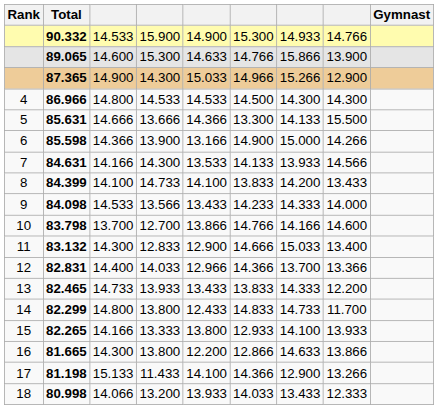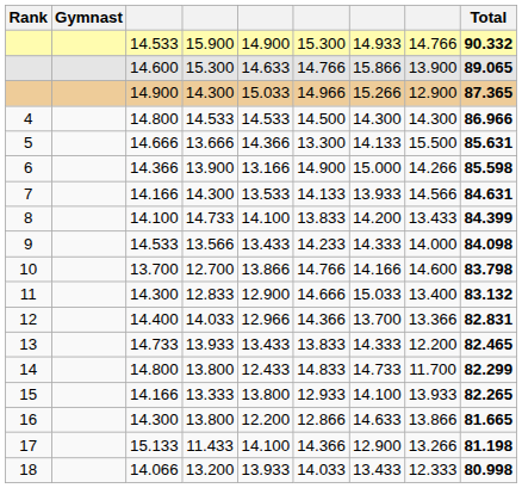 <table class="wikitable sortable" style="text-align:center; font-size:100%">
 <tr>
 <th>Rank</th>
-<th>Total</th>
+<th>Gymnast</th>
 <th></th>
 <th></th>
 <th></th>
 <th></th>
 <th></th>
 <th></th>
-<th>Gymnast</th>
+<th>Total</th>
 </tr>
 <tr style="background:#fffcaf;">
 <td></td>
-<td><strong>90.332</strong></td>
+<td align=left></td>
 <td>14.533</td>
 <td>15.900</td>
 <td>14.900</td>
 <td>15.300</td>
 <td>14.933</td>
 <td>14.766</td>
-<td align=left></td>
+<td><strong>90.332</strong></td>
 </tr>
 <tr style="background:#e5e5e5;">
 <td></td>
-<td><strong>89.065</strong></td>
+<td align=left></td>
 <td>14.600</td>
 <td>15.300</td>
 <td>14.633</td>
 <td>14.766</td>
 <td>15.866</td>
 <td>13.900</td>
-<td align=left></td>
+<td><strong>89.065</strong></td>
 </tr>
 <tr style="background:#ec9;">
 <td></td>
-<td><strong>87.365</strong></td>
+<td align=left></td>
 <td>14.900</td>
 <td>14.300</td>
 <td>15.033</td>
 <td>14.966</td>
 <td>15.266</td>
 <td>12.900</td>
-<td align=left></td>
+<td><strong>87.365</strong></td>
 </tr>
 <tr>
 <td>4</td>
-<td><strong>86.966</strong></td>
+<td align=left></td>
 <td>14.800</td>
 <td>14.533</td>
 <td>14.533</td>
 <td>14.500</td>
 <td>14.300</td>
 <td>14.300</td>
-<td align=left></td>
+<td><strong>86.966</strong></td>
 </tr>
 <tr>
 <td>5</td>
-<td><strong>85.631</strong></td>
+<td align=left></td>
 <td>14.666</td>
 <td>13.666</td>
 <td>14.366</td>
 <td>13.300</td>
 <td>14.133</td>
 <td>15.500</td>
-<td align=left></td>
+<td><strong>85.631</strong></td>
 </tr>
 <tr>
 <td>6</td>
-<td><strong>85.598</strong></td>
+<td align=left></td>
 <td>14.366</td>
 <td>13.900</td>
 <td>13.166</td>
 <td>14.900</td>
 <td>15.000</td>
 <td>14.266</td>
-<td align=left></td>
+<td><strong>85.598</strong></td>
 </tr>
 <tr>
 <td>7</td>
-<td><strong>84.631</strong></td>
+<td align=left></td>
 <td>14.166</td>
 <td>14.300</td>
 <td>13.533</td>
 <td>14.133</td>
 <td>13.933</td>
 <td>14.566</td>
-<td align=left></td>
+<td><strong>84.631</strong></td>
 </tr>
 <tr>
 <td>8</td>
-<td><strong>84.399</strong></td>
+<td align=left></td>
 <td>14.100</td>
 <td>14.733</td>
 <td>14.100</td>
 <td>13.833</td>
 <td>14.200</td>
 <td>13.433</td>
-<td align=left></td>
+<td><strong>84.399</strong></td>
 </tr>
 <tr>
 <td>9</td>
-<td><strong>84.098</strong></td>
+<td align=left></td>
 <td>14.533</td>
 <td>13.566</td>
 <td>13.433</td>
 <td>14.233</td>
 <td>14.333</td>
 <td>14.000</td>
-<td align=left></td>
+<td><strong>84.098</strong></td>
 </tr>
 <tr>
 <td>10</td>
-<td><strong>83.798</strong></td>
+<td align=left></td>
 <td>13.700</td>
 <td>12.700</td>
 <td>13.866</td>
 <td>14.766</td>
 <td>14.166</td>
 <td>14.600</td>
-<td align=left></td>
+<td><strong>83.798</strong></td>
 </tr>
 <tr>
 <td>11</td>
-<td><strong>83.132</strong></td>
+<td align=left></td>
 <td>14.300</td>
 <td>12.833</td>
 <td>12.900</td>
 <td>14.666</td>
 <td>15.033</td>
 <td>13.400</td>
-<td align=left></td>
+<td><strong>83.132</strong></td>
 </tr>
 <tr>
 <td>12</td>
-<td><strong>82.831</strong></td>
+<td align=left></td>
 <td>14.400</td>
 <td>14.033</td>
 <td>12.966</td>
 <td>14.366</td>
 <td>13.700</td>
 <td>13.366</td>
-<td align=left></td>
+<td><strong>82.831</strong></td>
 </tr>
 <tr>
 <td>13</td>
-<td><strong>82.465</strong></td>
+<td align=left></td>
 <td>14.733</td>
 <td>13.933</td>
 <td>13.433</td>
 <td>13.833</td>
 <td>14.333</td>
 <td>12.200</td>
-<td align=left></td>
+<td><strong>82.465</strong></td>
 </tr>
 <tr>
 <td>14</td>
-<td><strong>82.299</strong></td>
+<td align=left></td>
 <td>14.800</td>
 <td>13.800</td>
 <td>12.433</td>
 <td>14.833</td>
 <td>14.733</td>
 <td>11.700</td>
-<td align=left></td>
+<td><strong>82.299</strong></td>
 </tr>
 <tr>
 <td>15</td>
-<td><strong>82.265</strong></td>
+<td align=left></td>
 <td>14.166</td>
 <td>13.333</td>
 <td>13.800</td>
 <td>12.933</td>
 <td>14.100</td>
 <td>13.933</td>
-<td align=left></td>
+<td><strong>82.265</strong></td>
 </tr>
 <tr>
 <td>16</td>
-<td><strong>81.665</strong></td>
+<td align=left></td>
 <td>14.300</td>
 <td>13.800</td>
 <td>12.200</td>
 <td>12.866</td>
 <td>14.633</td>
 <td>13.866</td>
-<td align=left></td>
+<td><strong>81.665</strong></td>
 </tr>
 <tr>
 <td>17</td>
-<td><strong>81.198</strong></td>
+<td align=left></td>
 <td>15.133</td>
 <td>11.433</td>
 <td>14.100</td>
 <td>14.366</td>
 <td>12.900</td>
 <td>13.266</td>
-<td align=left></td>
+<td><strong>81.198</strong></td>
 </tr>
 <tr>
 <td>18</td>
-<td><strong>80.998</strong></td>
+<td align=left></td>
 <td>14.066</td>
 <td>13.200</td>
 <td>13.933</td>
 <td>14.033</td>
 <td>13.433</td>
 <td>12.333</td>
-<td align=left></td>
+<td><strong>80.998</strong></td>
 </tr>
 </table>
